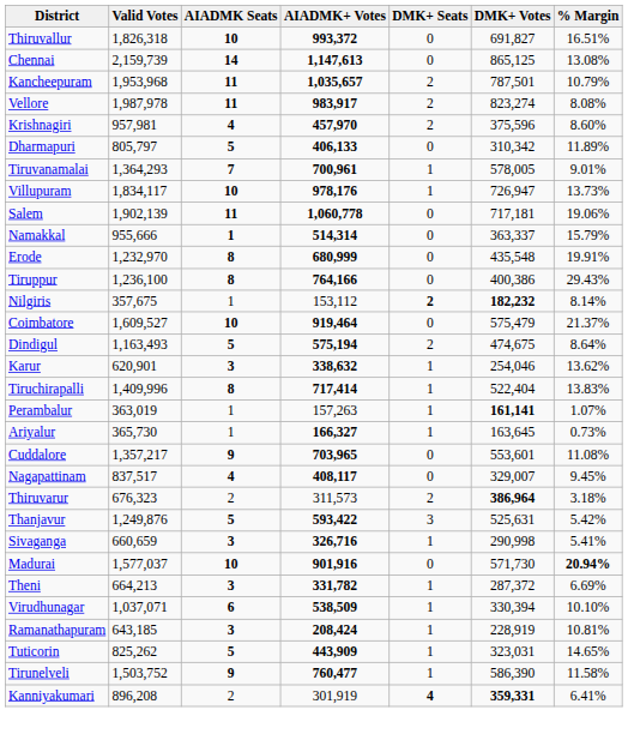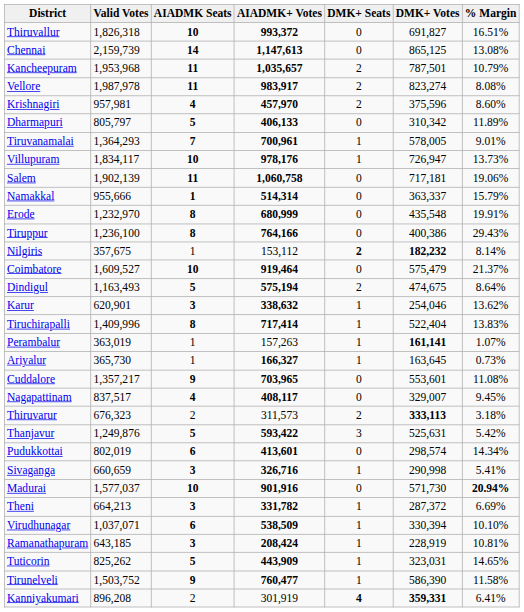 <table class="wikitable sortable">
 <tr style="text-align:center; background:#f0f0f0;">
 <td><strong>District</strong></td>
 <td><strong>Valid Votes</strong></td>
 <td><strong>AIADMK Seats</strong></td>
 <td><strong>AIADMK+ Votes</strong></td>
 <td><strong>DMK+ Seats</strong></td>
 <td><strong>DMK+ Votes</strong></td>
 <td><strong>% Margin</strong></td>
 </tr>
 <tr>
 <td><a href='#'>Thiruvallur</a></td>
 <td>1,826,318</td>
 <td align="center"><strong>10</strong></td>
 <td align="center"><strong>993,372</strong></td>
 <td align="center">0</td>
 <td align="center">691,827</td>
 <td align="center"><span>16.51%</span></td>
 </tr>
 <tr>
 <td><a href='#'>Chennai</a></td>
 <td>2,159,739</td>
 <td align="center"><strong>14</strong></td>
 <td align="center"><strong>1,147,613</strong></td>
 <td align="center">0</td>
 <td align="center">865,125</td>
 <td align="center"><span>13.08%</span></td>
 </tr>
 <tr>
 <td><a href='#'>Kancheepuram</a></td>
 <td>1,953,968</td>
 <td align="center"><strong>11</strong></td>
 <td align="center"><strong>1,035,657</strong></td>
 <td align="center">2</td>
 <td align="center">787,501</td>
 <td align="center"><span>10.79%</span></td>
 </tr>
 <tr>
 <td><a href='#'>Vellore</a></td>
 <td>1,987,978</td>
 <td align="center"><strong>11</strong></td>
 <td align="center"><strong>983,917</strong></td>
 <td align="center">2</td>
 <td align="center">823,274</td>
 <td align="center"><span>8.08%</span></td>
 </tr>
 <tr>
 <td><a href='#'>Krishnagiri</a></td>
 <td>957,981</td>
 <td align="center"><strong>4</strong></td>
 <td align="center"><strong>457,970</strong></td>
 <td align="center">2</td>
 <td align="center">375,596</td>
 <td align="center"><span>8.60%</span></td>
 </tr>
 <tr>
 <td><a href='#'>Dharmapuri</a></td>
 <td>805,797</td>
 <td align="center"><strong>5</strong></td>
 <td align="center"><strong>406,133</strong></td>
 <td align="center">0</td>
 <td align="center">310,342</td>
 <td align="center"><span>11.89%</span></td>
 </tr>
 <tr>
 <td><a href='#'>Tiruvanamalai</a></td>
 <td>1,364,293</td>
 <td align="center"><strong>7</strong></td>
 <td align="center"><strong>700,961</strong></td>
 <td align="center">1</td>
 <td align="center">578,005</td>
 <td align="center"><span>9.01%</span></td>
 </tr>
 <tr>
 <td><a href='#'>Villupuram</a></td>
 <td>1,834,117</td>
 <td align="center"><strong>10</strong></td>
 <td align="center"><strong>978,176</strong></td>
 <td align="center">1</td>
 <td align="center">726,947</td>
 <td align="center"><span>13.73%</span></td>
 </tr>
 <tr>
 <td><a href='#'>Salem</a></td>
 <td>1,902,139</td>
 <td align="center"><strong>11</strong></td>
-<td align="center"><strong>1,060,778</strong></td>
+<td align="center"><strong>1,060,758</strong></td>
 <td align="center">0</td>
 <td align="center">717,181</td>
 <td align="center"><span>19.06%</span></td>
 </tr>
 <tr>
 <td><a href='#'>Namakkal</a></td>
 <td>955,666</td>
 <td align="center"><strong>1</strong></td>
 <td align="center"><strong>514,314</strong></td>
 <td align="center">0</td>
 <td align="center">363,337</td>
 <td align="center"><span>15.79%</span></td>
 </tr>
 <tr>
 <td><a href='#'>Erode</a></td>
 <td>1,232,970</td>
 <td align="center"><strong>8</strong></td>
 <td align="center"><strong>680,999</strong></td>
 <td align="center">0</td>
 <td align="center">435,548</td>
 <td align="center"><span>19.91%</span></td>
 </tr>
 <tr>
 <td><a href='#'>Tiruppur</a></td>
 <td>1,236,100</td>
 <td align="center"><strong>8</strong></td>
 <td align="center"><strong>764,166</strong></td>
 <td align="center">0</td>
 <td align="center">400,386</td>
 <td align="center"><span>29.43%</span></td>
 </tr>
 <tr>
 <td><a href='#'>Nilgiris</a></td>
 <td>357,675</td>
 <td align="center">1</td>
 <td align="center">153,112</td>
 <td align="center"><strong>2</strong></td>
 <td align="center"><strong>182,232</strong></td>
 <td align="center"><span>8.14%</span></td>
 </tr>
 <tr>
 <td><a href='#'>Coimbatore</a></td>
 <td>1,609,527</td>
 <td align="center"><strong>10</strong></td>
 <td align="center"><strong>919,464</strong></td>
 <td align="center">0</td>
 <td align="center">575,479</td>
 <td align="center"><span>21.37%</span></td>
 </tr>
 <tr>
 <td><a href='#'>Dindigul</a></td>
 <td>1,163,493</td>
 <td align="center"><strong>5</strong></td>
 <td align="center"><strong>575,194</strong></td>
 <td align="center">2</td>
 <td align="center">474,675</td>
 <td align="center"><span>8.64%</span></td>
 </tr>
 <tr>
 <td><a href='#'>Karur</a></td>
 <td>620,901</td>
 <td align="center"><strong>3</strong></td>
 <td align="center"><strong>338,632</strong></td>
 <td align="center">1</td>
 <td align="center">254,046</td>
 <td align="center"><span>13.62%</span></td>
 </tr>
 <tr>
 <td><a href='#'>Tiruchirapalli</a></td>
 <td>1,409,996</td>
 <td align="center"><strong>8</strong></td>
 <td align="center"><strong>717,414</strong></td>
 <td align="center">1</td>
 <td align="center">522,404</td>
 <td align="center"><span>13.83%</span></td>
 </tr>
 <tr>
 <td><a href='#'>Perambalur</a></td>
 <td>363,019</td>
 <td align="center">1</td>
 <td align="center">157,263</td>
 <td align="center">1</td>
 <td align="center"><strong>161,141</strong></td>
 <td align="center"><span>1.07%</span></td>
 </tr>
 <tr>
 <td><a href='#'>Ariyalur</a></td>
 <td>365,730</td>
 <td align="center">1</td>
 <td align="center"><strong>166,327</strong></td>
 <td align="center">1</td>
 <td align="center">163,645</td>
 <td align="center"><span>0.73%</span></td>
 </tr>
 <tr>
 <td><a href='#'>Cuddalore</a></td>
 <td>1,357,217</td>
 <td align="center"><strong>9</strong></td>
 <td align="center"><strong>703,965</strong></td>
 <td align="center">0</td>
 <td align="center">553,601</td>
 <td align="center"><span>11.08%</span></td>
 </tr>
 <tr>
 <td><a href='#'>Nagapattinam</a></td>
 <td>837,517</td>
 <td align="center"><strong>4</strong></td>
 <td align="center"><strong>408,117</strong></td>
 <td align="center">0</td>
 <td align="center">329,007</td>
 <td align="center"><span>9.45%</span></td>
 </tr>
 <tr>
 <td><a href='#'>Thiruvarur</a></td>
 <td>676,323</td>
 <td align="center">2</td>
 <td align="center">311,573</td>
 <td align="center">2</td>
-<td align="center"><strong>386,964</strong></td>
+<td align="center"><strong>333,113</strong></td>
 <td align="center"><span>3.18%</span></td>
 </tr>
 <tr>
 <td><a href='#'>Thanjavur</a></td>
 <td>1,249,876</td>
 <td align="center"><strong>5</strong></td>
 <td align="center"><strong>593,422</strong></td>
 <td align="center">3</td>
 <td align="center">525,631</td>
 <td align="center"><span>5.42%</span></td>
+</tr>
+<tr>
+<td><a href='#'>Pudukkottai</a></td>
+<td>802,019</td>
+<td align="center"><strong>6</strong></td>
+<td align="center"><strong>413,601</strong></td>
+<td align="center">0</td>
+<td align="center">298,574</td>
+<td align="center"><span>14.34%</span></td>
 </tr>
 <tr>
 <td><a href='#'>Sivaganga</a></td>
 <td>660,659</td>
 <td align="center"><strong>3</strong></td>
 <td align="center"><strong>326,716</strong></td>
 <td align="center">1</td>
 <td align="center">290,998</td>
 <td align="center"><span>5.41%</span></td>
 </tr>
 <tr>
 <td><a href='#'>Madurai</a></td>
 <td>1,577,037</td>
 <td align="center"><strong>10</strong></td>
 <td align="center"><strong>901,916</strong></td>
 <td align="center">0</td>
 <td align="center">571,730</td>
 <td align="center"><strong><span>20.94%</span></strong></td>
 </tr>
 <tr>
 <td><a href='#'>Theni</a></td>
 <td>664,213</td>
 <td align="center"><strong>3</strong></td>
 <td align="center"><strong>331,782</strong></td>
 <td align="center">1</td>
 <td align="center">287,372</td>
 <td align="center"><span>6.69%</span></td>
 </tr>
 <tr>
 <td><a href='#'>Virudhunagar</a></td>
 <td>1,037,071</td>
 <td align="center"><strong>6</strong></td>
 <td align="center"><strong>538,509</strong></td>
 <td align="center">1</td>
 <td align="center">330,394</td>
 <td align="center"><span>10.10%</span></td>
 </tr>
 <tr>
 <td><a href='#'>Ramanathapuram</a></td>
 <td>643,185</td>
 <td align="center"><strong>3</strong></td>
 <td align="center"><strong>208,424</strong></td>
 <td align="center">1</td>
 <td align="center">228,919</td>
 <td align="center"><span>10.81%</span></td>
 </tr>
 <tr>
 <td><a href='#'>Tuticorin</a></td>
 <td>825,262</td>
 <td align="center"><strong>5</strong></td>
 <td align="center"><strong>443,909</strong></td>
 <td align="center">1</td>
 <td align="center">323,031</td>
 <td align="center"><span>14.65%</span></td>
 </tr>
 <tr>
 <td><a href='#'>Tirunelveli</a></td>
 <td>1,503,752</td>
 <td align="center"><strong>9</strong></td>
 <td align="center"><strong>760,477</strong></td>
 <td align="center">1</td>
 <td align="center">586,390</td>
 <td align="center"><span>11.58%</span></td>
 </tr>
 <tr>
 <td><a href='#'>Kanniyakumari</a></td>
 <td>896,208</td>
 <td align="center">2</td>
 <td align="center">301,919</td>
 <td align="center"><strong>4</strong></td>
 <td align="center"><strong>359,331</strong></td>
 <td align="center"><span>6.41%</span></td>
 </tr>
 </table>
